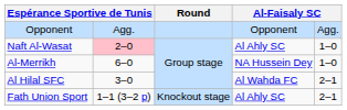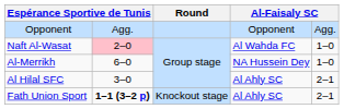 <table class="wikitable" style="text-align:center">
 <tr>
 <th colspan="2"><a href='#'>Espérance Sportive de Tunis</a></th>
 <th>Round</th>
 <th colspan="2"><a href='#'>Al-Faisaly SC</a></th>
 </tr>
 <tr style="background:#c1e0ff">
 <td>Opponent</td>
 <td>Agg.</td>
 <td></td>
 <td>Opponent</td>
 <td>Agg.</td>
 </tr>
 <tr>
 <td align="left"> <a href='#'>Naft Al-Wasat</a></td>
 <td style="background: pink;">2–0</td>
 <td rowspan="3" style="background:#c1e0ff;">Group stage</td>
-<td align="left"> <a href='#'>Al Ahly SC</a></td>
+<td align="left"> <a href='#'>Al Wahda FC</a></td>
 <td>1–0</td>
 </tr>
 <tr>
 <td align="left"> <a href='#'>Al-Merrikh</a></td>
 <td>6–0</td>
 <td align="left"> <a href='#'>NA Hussein Dey</a></td>
 <td>1–0</td>
 </tr>
 <tr>
 <td align="left"> <a href='#'>Al Hilal SFC</a></td>
 <td>3–0</td>
-<td align="left"> <a href='#'>Al Wahda FC</a></td>
+<td align="left"> <a href='#'>Al Ahly SC</a></td>
 <td>2–1</td>
 </tr>
 <tr>
 <td align="left"> <a href='#'>Fath Union Sport</a></td>
-<td>1–1 (3–2 <a href='#'>p</a>)</td>
+<td><strong>1–1 (3–2 <a href='#'>p</a>)</strong></td>
 <td style="background:#c1e0ff;">Knockout stage</td>
 <td align="left"> <a href='#'>Al Ahly SC</a></td>
 <td>2–1</td>
 </tr>
 </table>
